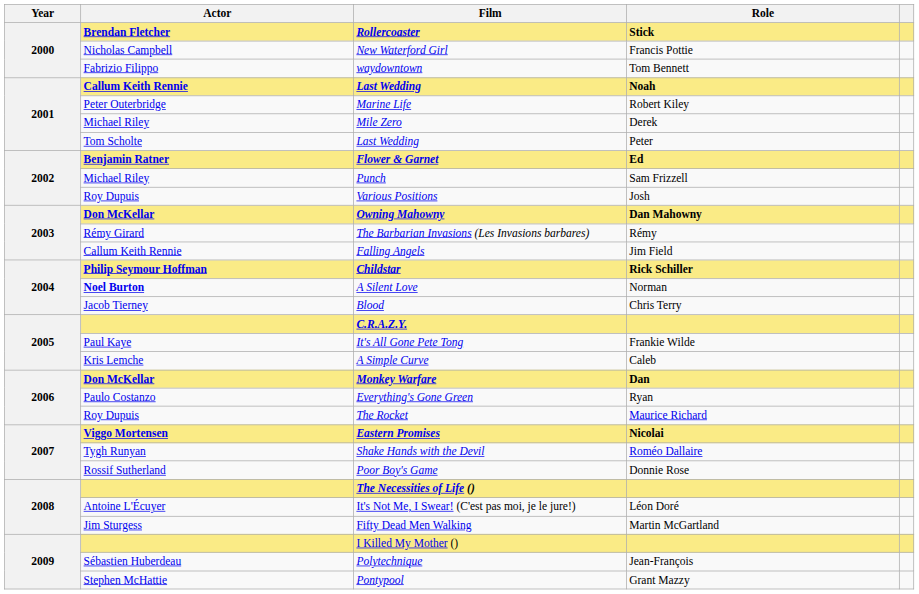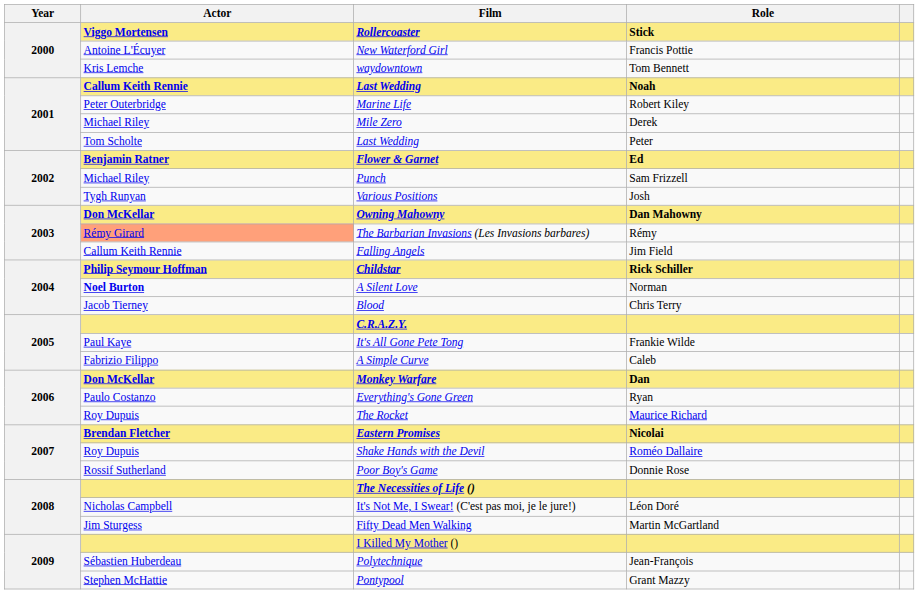 <table class="wikitable" width="100%" cellpadding="5">
 <tr>
 <th>Year</th>
 <th width=30%>Actor</th>
 <th width=30%>Film</th>
 <th width=30%>Role</th>
 <th></th>
 </tr>
 <tr>
 <th scope="row" rowspan=3>2000</th>
-<td style="background:#FAEB86;"><strong><a href='#'>Brendan Fletcher</a></strong></td>
+<td style="background:#FAEB86;"><strong><a href='#'>Viggo Mortensen</a></strong></td>
 <td style="background:#FAEB86;"><strong><em><a href='#'>Rollercoaster</a></em></strong></td>
 <td style="background:#FAEB86;"><strong>Stick</strong></td>
 <td style="background:#FAEB86;"></td>
 </tr>
 <tr>
-<td><a href='#'>Nicholas Campbell</a></td>
+<td><a href='#'>Antoine L'Écuyer</a></td>
 <td><em><a href='#'>New Waterford Girl</a></em></td>
 <td>Francis Pottie</td>
 <td></td>
 </tr>
 <tr>
-<td><a href='#'>Fabrizio Filippo</a></td>
+<td><a href='#'>Kris Lemche</a></td>
 <td><em><a href='#'>waydowntown</a></em></td>
 <td>Tom Bennett</td>
 <td></td>
 </tr>
 <tr>
 <th scope="row" rowspan=4>2001</th>
 <td style="background:#FAEB86;"><strong><a href='#'>Callum Keith Rennie</a></strong></td>
 <td style="background:#FAEB86;"><strong><em><a href='#'>Last Wedding</a></em></strong></td>
 <td style="background:#FAEB86;"><strong>Noah</strong></td>
 <td style="background:#FAEB86;"></td>
 </tr>
 <tr>
 <td><a href='#'>Peter Outerbridge</a></td>
 <td><em><a href='#'>Marine Life</a></em></td>
 <td>Robert Kiley</td>
 <td></td>
 </tr>
 <tr>
 <td><a href='#'>Michael Riley</a></td>
 <td><em><a href='#'>Mile Zero</a></em></td>
 <td>Derek</td>
 <td></td>
 </tr>
 <tr>
 <td><a href='#'>Tom Scholte</a></td>
 <td><em><a href='#'>Last Wedding</a></em></td>
 <td>Peter</td>
 <td></td>
 </tr>
 <tr>
 <th scope="row" rowspan=3>2002</th>
 <td style="background:#FAEB86;"><strong><a href='#'>Benjamin Ratner</a></strong></td>
 <td style="background:#FAEB86;"><strong><em><a href='#'>Flower & Garnet</a></em></strong></td>
 <td style="background:#FAEB86;"><strong>Ed</strong></td>
 <td style="background:#FAEB86;"></td>
 </tr>
 <tr>
 <td><a href='#'>Michael Riley</a></td>
 <td><em><a href='#'>Punch</a></em></td>
 <td>Sam Frizzell</td>
 <td></td>
 </tr>
 <tr>
-<td><a href='#'>Roy Dupuis</a></td>
+<td><a href='#'>Tygh Runyan</a></td>
 <td><em><a href='#'>Various Positions</a></em></td>
 <td>Josh</td>
 <td></td>
 </tr>
 <tr>
 <th scope="row" rowspan=3>2003</th>
 <td style="background:#FAEB86;"><strong><a href='#'>Don McKellar</a></strong></td>
 <td style="background:#FAEB86;"><strong><em><a href='#'>Owning Mahowny</a></em></strong></td>
 <td style="background:#FAEB86;"><strong>Dan Mahowny</strong></td>
 <td style="background:#FAEB86;"></td>
 </tr>
 <tr>
-<td><a href='#'>Rémy Girard</a></td>
+<td style="background: lightsalmon;"><a href='#'>Rémy Girard</a></td>
 <td><em><a href='#'>The Barbarian Invasions</a> (Les Invasions barbares)</em></td>
 <td>Rémy</td>
 <td></td>
 </tr>
 <tr>
 <td><a href='#'>Callum Keith Rennie</a></td>
 <td><em><a href='#'>Falling Angels</a></em></td>
 <td>Jim Field</td>
 <td></td>
 </tr>
 <tr>
 <th scope="row" rowspan=3>2004</th>
 <td style="background:#FAEB86;"><strong><a href='#'>Philip Seymour Hoffman</a></strong></td>
 <td style="background:#FAEB86;"><strong><em><a href='#'>Childstar</a></em></strong></td>
 <td style="background:#FAEB86;"><strong>Rick Schiller</strong></td>
 <td style="background:#FAEB86;"></td>
 </tr>
 <tr>
 <td><strong><a href='#'>Noel Burton</a></strong></td>
 <td><em><a href='#'>A Silent Love</a></em></td>
 <td>Norman</td>
 <td></td>
 </tr>
 <tr>
 <td><a href='#'>Jacob Tierney</a></td>
 <td><em><a href='#'>Blood</a></em></td>
 <td>Chris Terry</td>
 <td></td>
 </tr>
 <tr>
 <th scope="row" rowspan=3>2005</th>
 <td style="background:#FAEB86;"><strong></strong></td>
 <td style="background:#FAEB86;"><strong><em><a href='#'>C.R.A.Z.Y.</a></em></strong></td>
 <td style="background:#FAEB86;"><strong></strong></td>
 <td style="background:#FAEB86;"></td>
 </tr>
 <tr>
 <td><a href='#'>Paul Kaye</a></td>
 <td><em><a href='#'>It's All Gone Pete Tong</a></em></td>
 <td>Frankie Wilde</td>
 <td></td>
 </tr>
 <tr>
-<td><a href='#'>Kris Lemche</a></td>
+<td><a href='#'>Fabrizio Filippo</a></td>
 <td><em><a href='#'>A Simple Curve</a></em></td>
 <td>Caleb</td>
 <td></td>
 </tr>
 <tr>
 <th scope="row" rowspan=3>2006</th>
 <td style="background:#FAEB86;"><strong><a href='#'>Don McKellar</a></strong></td>
 <td style="background:#FAEB86;"><strong><em><a href='#'>Monkey Warfare</a></em></strong></td>
 <td style="background:#FAEB86;"><strong>Dan</strong></td>
 <td style="background:#FAEB86;"></td>
 </tr>
 <tr>
 <td><a href='#'>Paulo Costanzo</a></td>
 <td><em><a href='#'>Everything's Gone Green</a></em></td>
 <td>Ryan</td>
 <td></td>
 </tr>
 <tr>
 <td><a href='#'>Roy Dupuis</a></td>
 <td><em><a href='#'>The Rocket</a></em></td>
 <td><a href='#'>Maurice Richard</a></td>
 <td></td>
 </tr>
 <tr>
 <th scope="row" rowspan=3>2007</th>
-<td style="background:#FAEB86;"><strong><a href='#'>Viggo Mortensen</a></strong></td>
+<td style="background:#FAEB86;"><strong><a href='#'>Brendan Fletcher</a></strong></td>
 <td style="background:#FAEB86;"><strong><em><a href='#'>Eastern Promises</a></em></strong></td>
 <td style="background:#FAEB86;"><strong>Nicolai</strong></td>
 <td style="background:#FAEB86;"></td>
 </tr>
 <tr>
-<td><a href='#'>Tygh Runyan</a></td>
+<td><a href='#'>Roy Dupuis</a></td>
 <td><em><a href='#'>Shake Hands with the Devil</a></em></td>
 <td><a href='#'>Roméo Dallaire</a></td>
 <td></td>
 </tr>
 <tr>
 <td><a href='#'>Rossif Sutherland</a></td>
 <td><em><a href='#'>Poor Boy's Game</a></em></td>
 <td>Donnie Rose</td>
 <td></td>
 </tr>
 <tr>
 <th scope="row" rowspan=3>2008</th>
 <td style="background:#FAEB86;"><strong></strong></td>
 <td style="background:#FAEB86;"><strong><em><a href='#'>The Necessities of Life</a><em> ()<strong></td>
 <td style="background:#FAEB86;"></strong><strong></td>
 <td style="background:#FAEB86;"></td>
 </tr>
 <tr>
-<td><a href='#'>Antoine L'Écuyer</a></td>
+<td><a href='#'>Nicholas Campbell</a></td>
 <td></em><a href='#'>It's Not Me, I Swear!</a> (C'est pas moi, je le jure!)<em></td>
 <td>Léon Doré</td>
 <td></td>
 </tr>
 <tr>
 <td><a href='#'>Jim Sturgess</a></td>
 <td></em><a href='#'>Fifty Dead Men Walking</a><em></td>
 <td>Martin McGartland</td>
 <td></td>
 </tr>
 <tr>
 <th scope="row" rowspan=3>2009</th>
 <td style="background:#FAEB86;"></strong><strong></td>
 <td style="background:#FAEB86;"></em></strong><a href='#'>I Killed My Mother</a></em> ()</strong></td>
 <td style="background:#FAEB86;"><strong></strong></td>
 <td style="background:#FAEB86;"></td>
 </tr>
 <tr>
 <td><a href='#'>Sébastien Huberdeau</a></td>
 <td><em><a href='#'>Polytechnique</a></em></td>
 <td>Jean-François</td>
 <td></td>
 </tr>
 <tr>
 <td><a href='#'>Stephen McHattie</a></td>
 <td><em><a href='#'>Pontypool</a></em></td>
 <td>Grant Mazzy</td>
 <td></td>
 </tr>
 </table>
